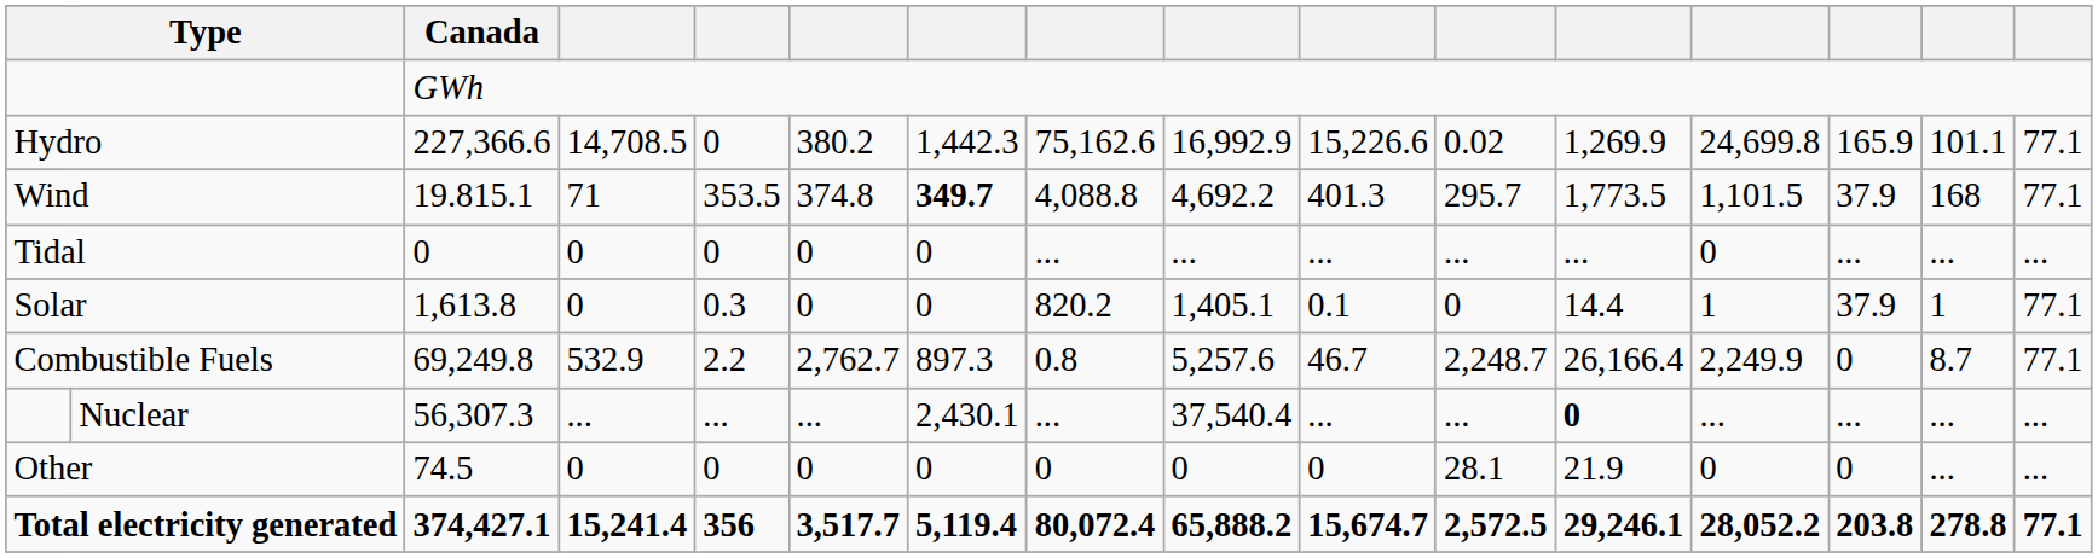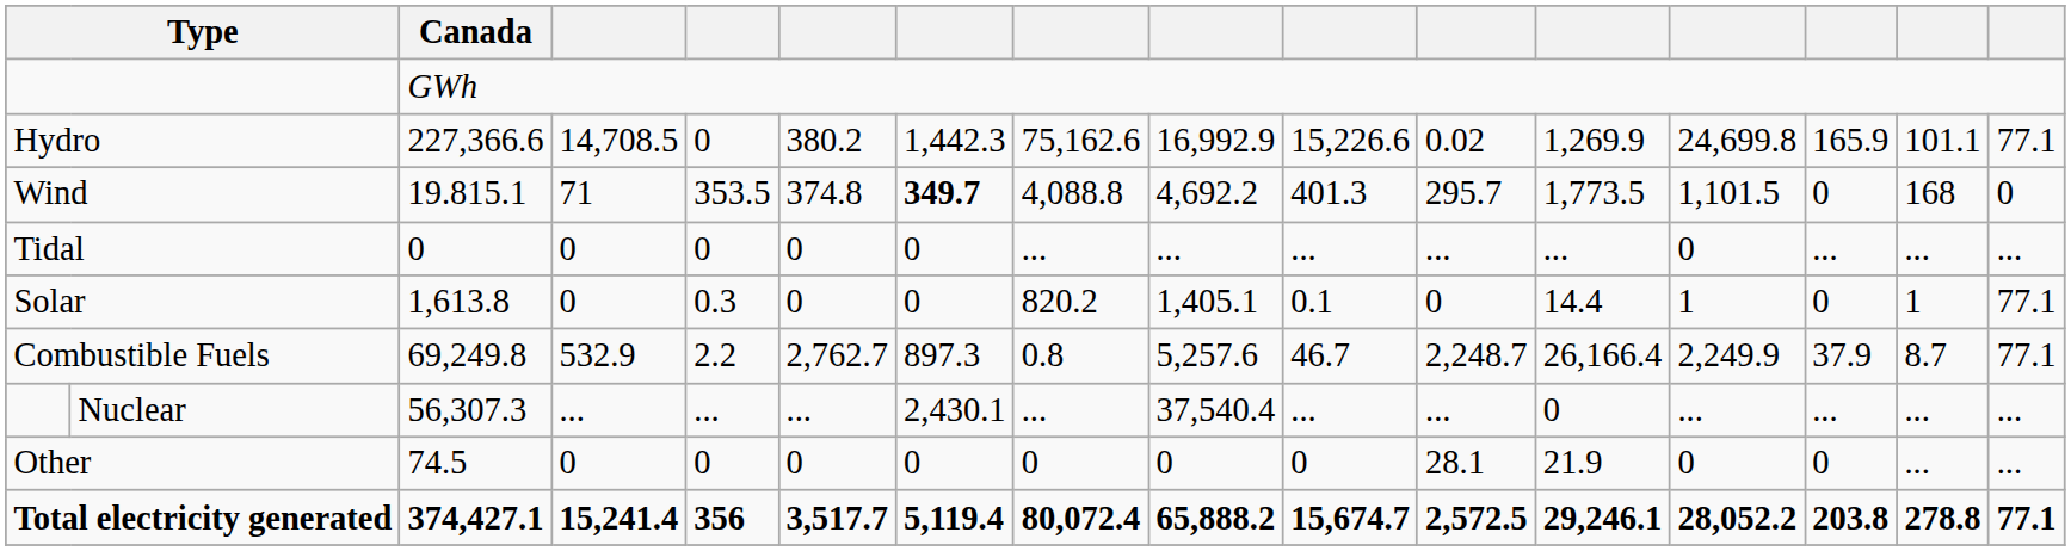 <table class="wikitable">
 <tr>
 <th colspan="2">Type</th>
 <th>Canada</th>
 <th></th>
 <th></th>
 <th></th>
 <th></th>
 <th></th>
 <th></th>
 <th></th>
 <th></th>
 <th></th>
 <th></th>
 <th></th>
 <th></th>
 <th></th>
 </tr>
 <tr>
 <td colspan="2"> </td>
 <td colspan="14"><em>GWh</em></td>
 </tr>
 <tr>
 <td colspan="2">Hydro</td>
 <td>227,366.6</td>
 <td>14,708.5</td>
 <td>0</td>
 <td>380.2</td>
 <td>1,442.3</td>
 <td>75,162.6</td>
 <td>16,992.9</td>
 <td>15,226.6</td>
 <td>0.02</td>
 <td>1,269.9</td>
 <td>24,699.8</td>
 <td>165.9</td>
 <td>101.1</td>
 <td>77.1</td>
 </tr>
 <tr>
 <td colspan="2">Wind</td>
 <td>19.815.1</td>
 <td>71</td>
 <td>353.5</td>
 <td>374.8</td>
 <td><strong>349.7</strong></td>
 <td>4,088.8</td>
 <td>4,692.2</td>
 <td>401.3</td>
 <td>295.7</td>
 <td>1,773.5</td>
 <td>1,101.5</td>
-<td>37.9</td>
+<td>0</td>
 <td>168</td>
-<td>77.1</td>
+<td>0</td>
 </tr>
 <tr>
 <td colspan="2">Tidal</td>
 <td>0</td>
 <td>0</td>
 <td>0</td>
 <td>0</td>
 <td>0</td>
 <td>...</td>
 <td>...</td>
 <td>...</td>
 <td>...</td>
 <td>...</td>
 <td>0</td>
 <td>...</td>
 <td>...</td>
 <td>...</td>
 </tr>
 <tr>
 <td colspan="2">Solar</td>
 <td>1,613.8</td>
 <td>0</td>
 <td>0.3</td>
 <td>0</td>
 <td>0</td>
 <td>820.2</td>
 <td>1,405.1</td>
 <td>0.1</td>
 <td>0</td>
 <td>14.4</td>
 <td>1</td>
-<td>37.9</td>
+<td>0</td>
 <td>1</td>
 <td>77.1</td>
 </tr>
 <tr>
 <td colspan="2">Combustible Fuels</td>
 <td>69,249.8</td>
 <td>532.9</td>
 <td>2.2</td>
 <td>2,762.7</td>
 <td>897.3</td>
 <td>0.8</td>
 <td>5,257.6</td>
 <td>46.7</td>
 <td>2,248.7</td>
 <td>26,166.4</td>
 <td>2,249.9</td>
-<td>0</td>
+<td>37.9</td>
 <td>8.7</td>
 <td>77.1</td>
 </tr>
 <tr>
 <td> </td>
 <td>Nuclear</td>
 <td>56,307.3</td>
 <td>...</td>
 <td>...</td>
 <td>...</td>
 <td>2,430.1</td>
 <td>...</td>
 <td>37,540.4</td>
 <td>...</td>
 <td>...</td>
-<td><strong>0</strong></td>
+<td>0</td>
 <td>...</td>
 <td>...</td>
 <td>...</td>
 <td>...</td>
 </tr>
 <tr>
 <td colspan="2">Other</td>
 <td>74.5</td>
 <td>0</td>
 <td>0</td>
 <td>0</td>
 <td>0</td>
 <td>0</td>
 <td>0</td>
 <td>0</td>
 <td>28.1</td>
 <td>21.9</td>
 <td>0</td>
 <td>0</td>
 <td>...</td>
 <td>...</td>
 </tr>
 <tr>
 <td colspan="2"><strong>Total electricity  generated</strong></td>
 <td><strong>374,427.1</strong></td>
 <td><strong>15,241.4</strong></td>
 <td><strong>356</strong></td>
 <td><strong>3,517.7</strong></td>
 <td><strong>5,119.4</strong></td>
 <td><strong>80,072.4</strong></td>
 <td><strong>65,888.2</strong></td>
 <td><strong>15,674.7</strong></td>
 <td><strong>2,572.5</strong></td>
 <td><strong>29,246.1</strong></td>
 <td><strong>28,052.2</strong></td>
 <td><strong>203.8</strong></td>
 <td><strong>278.8</strong></td>
 <td><strong>77.1</strong></td>
 </tr>
 </table>
